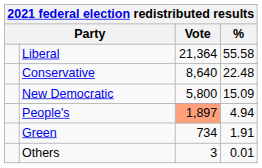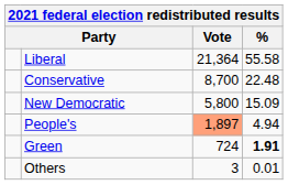 <table class="wikitable">
 <tr>
 <th colspan="4"><a href='#'>2021 federal election</a> redistributed results</th>
 </tr>
 <tr>
 <th bgcolor="#DDDDFF" width="130px" colspan="2">Party</th>
 <th bgcolor="#DDDDFF" width="50px">Vote</th>
 <th bgcolor="#DDDDFF" width="30px">%</th>
 </tr>
 <tr>
 <td> </td>
 <td><a href='#'>Liberal</a></td>
 <td align=right>21,364</td>
 <td align=right>55.58</td>
 </tr>
 <tr>
 <td> </td>
 <td><a href='#'>Conservative</a></td>
-<td align=right>8,640</td>
+<td align=right>8,700</td>
 <td align=right>22.48</td>
 </tr>
 <tr>
 <td> </td>
 <td><a href='#'>New Democratic</a></td>
 <td align=right>5,800</td>
 <td align=right>15.09</td>
 </tr>
 <tr>
 <td> </td>
 <td><a href='#'>People's</a></td>
 <td align=right style="background: lightsalmon;">1,897</td>
 <td align=right>4.94</td>
 </tr>
 <tr>
 <td> </td>
 <td><a href='#'>Green</a></td>
-<td align=right>734</td>
-<td align=right>1.91</td>
+<td align=right>724</td>
+<td align=right><strong>1.91</strong></td>
 </tr>
 <tr>
 <td> </td>
 <td>Others</td>
 <td align=right>3</td>
 <td align=right>0.01</td>
 </tr>
 </table>
